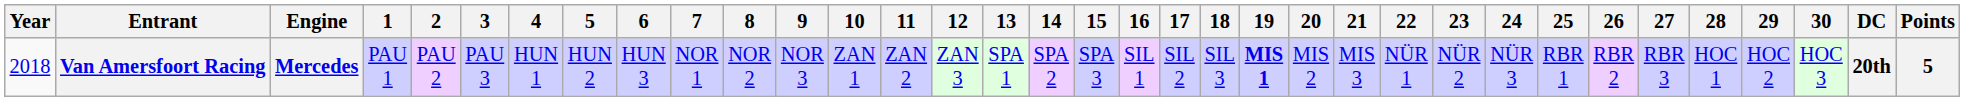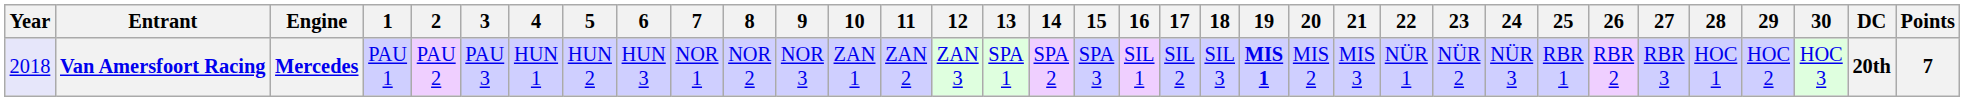 <table class="wikitable" style="text-align:center; font-size:85%">
 <tr>
 <th>Year</th>
 <th>Entrant</th>
 <th>Engine</th>
 <th>1</th>
 <th>2</th>
 <th>3</th>
 <th>4</th>
 <th>5</th>
 <th>6</th>
 <th>7</th>
 <th>8</th>
 <th>9</th>
 <th>10</th>
 <th>11</th>
 <th>12</th>
 <th>13</th>
 <th>14</th>
 <th>15</th>
 <th>16</th>
 <th>17</th>
 <th>18</th>
 <th>19</th>
 <th>20</th>
 <th>21</th>
 <th>22</th>
 <th>23</th>
 <th>24</th>
 <th>25</th>
 <th>26</th>
 <th>27</th>
 <th>28</th>
 <th>29</th>
 <th>30</th>
 <th>DC</th>
 <th>Points</th>
 </tr>
 <tr>
-<td><a href='#'>2018</a></td>
+<td style="background: lavender;"><a href='#'>2018</a></td>
 <th nowrap><a href='#'>Van Amersfoort Racing</a></th>
 <th nowrap><a href='#'>Mercedes</a></th>
 <td style="background:#CFCFFF;"><a href='#'>PAU<br>1</a><br></td>
 <td style="background:#EFCFFF;"><a href='#'>PAU<br>2</a><br></td>
 <td style="background:#CFCFFF;"><a href='#'>PAU<br>3</a><br></td>
 <td style="background:#CFCFFF;"><a href='#'>HUN<br>1</a><br></td>
 <td style="background:#CFCFFF;"><a href='#'>HUN<br>2</a><br></td>
 <td style="background:#CFCFFF;"><a href='#'>HUN<br>3</a><br></td>
 <td style="background:#CFCFFF;"><a href='#'>NOR<br>1</a><br></td>
 <td style="background:#CFCFFF;"><a href='#'>NOR<br>2</a><br></td>
 <td style="background:#CFCFFF;"><a href='#'>NOR<br>3</a><br></td>
 <td style="background:#CFCFFF;"><a href='#'>ZAN<br>1</a><br></td>
 <td style="background:#CFCFFF;"><a href='#'>ZAN<br>2</a><br></td>
 <td style="background:#DFFFDF;"><a href='#'>ZAN<br>3</a><br></td>
 <td style="background:#DFFFDF;"><a href='#'>SPA<br>1</a><br></td>
 <td style="background:#EFCFFF;"><a href='#'>SPA<br>2</a><br></td>
 <td style="background:#CFCFFF;"><a href='#'>SPA<br>3</a><br></td>
 <td style="background:#EFCFFF;"><a href='#'>SIL<br>1</a><br></td>
 <td style="background:#CFCFFF;"><a href='#'>SIL<br>2</a><br></td>
 <td style="background:#CFCFFF;"><a href='#'>SIL<br>3</a><br></td>
 <td style="background:#CFCFFF;"><strong><a href='#'>MIS<br>1</a><br></strong></td>
 <td style="background:#CFCFFF;"><a href='#'>MIS<br>2</a><br></td>
 <td style="background:#CFCFFF;"><a href='#'>MIS<br>3</a><br></td>
 <td style="background:#CFCFFF;"><a href='#'>NÜR<br>1</a><br></td>
 <td style="background:#CFCFFF;"><a href='#'>NÜR<br>2</a><br></td>
 <td style="background:#CFCFFF;"><a href='#'>NÜR<br>3</a><br></td>
 <td style="background:#CFCFFF;"><a href='#'>RBR<br>1</a><br></td>
 <td style="background:#EFCFFF;"><a href='#'>RBR<br>2</a><br></td>
 <td style="background:#CFCFFF;"><a href='#'>RBR<br>3</a><br></td>
 <td style="background:#CFCFFF;"><a href='#'>HOC<br>1</a><br></td>
 <td style="background:#CFCFFF;"><a href='#'>HOC<br>2</a><br></td>
 <td style="background:#DFFFDF;"><a href='#'>HOC<br>3</a><br></td>
 <th>20th</th>
-<th>5</th>
+<th>7</th>
 </tr>
 </table>
